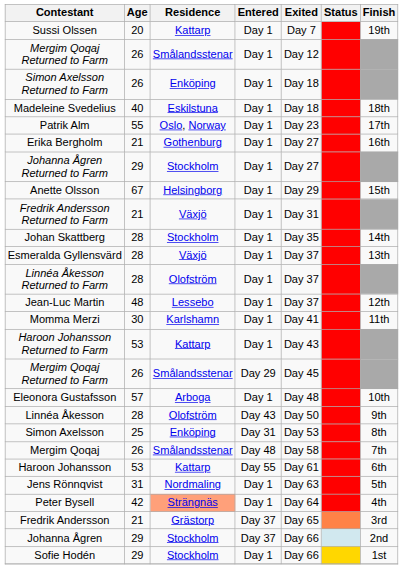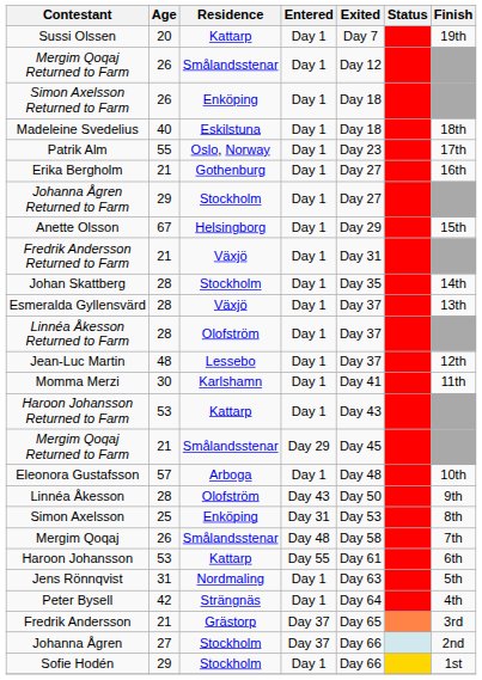 <table class="wikitable sortable" style="margin:auto; text-align:center">
 <tr>
 <th>Contestant</th>
 <th>Age</th>
 <th>Residence</th>
 <th>Entered</th>
 <th>Exited</th>
 <th>Status</th>
 <th>Finish</th>
 </tr>
 <tr>
 <td>Sussi Olssen</td>
 <td>20</td>
 <td><a href='#'>Kattarp</a></td>
 <td>Day 1</td>
 <td>Day 7</td>
 <td style="background:#ff0000;"></td>
 <td>19th</td>
 </tr>
 <tr>
 <td><em>Mergim Qoqaj<br>Returned to Farm</em></td>
 <td>26</td>
 <td><a href='#'>Smålandsstenar</a></td>
 <td>Day 1</td>
 <td>Day 12</td>
 <td style="background:#ff0000;"></td>
 <td bgcolor="darkgrey"></td>
 </tr>
 <tr>
 <td><em>Simon Axelsson<br>Returned to Farm</em></td>
 <td>26</td>
 <td><a href='#'>Enköping</a></td>
 <td>Day 1</td>
 <td>Day 18</td>
 <td style="background:#ff0000;"></td>
 <td bgcolor="darkgrey"></td>
 </tr>
 <tr>
 <td>Madeleine Svedelius</td>
 <td>40</td>
 <td><a href='#'>Eskilstuna</a></td>
 <td>Day 1</td>
 <td>Day 18</td>
 <td style="background:#ff0000;"></td>
 <td>18th</td>
 </tr>
 <tr>
 <td>Patrik Alm</td>
 <td>55</td>
 <td><a href='#'>Oslo</a>, <a href='#'>Norway</a></td>
 <td>Day 1</td>
 <td>Day 23</td>
 <td style="background:#ff0000;"></td>
 <td>17th</td>
 </tr>
 <tr>
 <td>Erika Bergholm</td>
 <td>21</td>
 <td><a href='#'>Gothenburg</a></td>
 <td>Day 1</td>
 <td>Day 27</td>
 <td style="background:#ff0000;"></td>
 <td>16th</td>
 </tr>
 <tr>
 <td><em>Johanna Ågren<br>Returned to Farm</em></td>
 <td>29</td>
 <td><a href='#'>Stockholm</a></td>
 <td>Day 1</td>
 <td>Day 27</td>
 <td style="background:#ff0000;"></td>
 <td bgcolor="darkgrey"></td>
 </tr>
 <tr>
 <td>Anette Olsson</td>
 <td>67</td>
 <td><a href='#'>Helsingborg</a></td>
 <td>Day 1</td>
 <td>Day 29</td>
 <td style="background:#ff0000;"></td>
 <td>15th</td>
 </tr>
 <tr>
 <td><em>Fredrik Andersson<br>Returned to Farm</em></td>
 <td>21</td>
 <td><a href='#'>Växjö</a></td>
 <td>Day 1</td>
 <td>Day 31</td>
 <td style="background:#ff0000;"></td>
 <td bgcolor="darkgrey"></td>
 </tr>
 <tr>
 <td>Johan Skattberg</td>
 <td>28</td>
 <td><a href='#'>Stockholm</a></td>
 <td>Day 1</td>
 <td>Day 35</td>
 <td style="background:#ff0000;"></td>
 <td>14th</td>
 </tr>
 <tr>
 <td>Esmeralda Gyllensvärd</td>
 <td>28</td>
 <td><a href='#'>Växjö</a></td>
 <td>Day 1</td>
 <td>Day 37</td>
 <td style="background:#ff0000;"></td>
 <td>13th</td>
 </tr>
 <tr>
 <td><em>Linnéa Åkesson<br>Returned to Farm</em></td>
 <td>28</td>
 <td><a href='#'>Olofström</a></td>
 <td>Day 1</td>
 <td>Day 37</td>
 <td style="background:#ff0000;"></td>
 <td bgcolor="darkgrey"></td>
 </tr>
 <tr>
 <td>Jean-Luc Martin</td>
 <td>48</td>
 <td><a href='#'>Lessebo</a></td>
 <td>Day 1</td>
 <td>Day 37</td>
 <td style="background:#ff0000;"></td>
 <td>12th</td>
 </tr>
 <tr>
 <td>Momma Merzi</td>
 <td>30</td>
 <td><a href='#'>Karlshamn</a></td>
 <td>Day 1</td>
 <td>Day 41</td>
 <td style="background:#ff0000;"></td>
 <td>11th</td>
 </tr>
 <tr>
 <td><em>Haroon Johansson<br>Returned to Farm</em></td>
 <td>53</td>
 <td><a href='#'>Kattarp</a></td>
 <td>Day 1</td>
 <td>Day 43</td>
 <td style="background:#ff0000;"></td>
 <td bgcolor="darkgrey"></td>
 </tr>
 <tr>
 <td><em>Mergim Qoqaj<br>Returned to Farm</em></td>
-<td>26</td>
+<td>21</td>
 <td><a href='#'>Smålandsstenar</a></td>
 <td>Day 29</td>
 <td>Day 45</td>
 <td style="background:#ff0000;"></td>
 <td bgcolor="darkgrey"></td>
 </tr>
 <tr>
 <td>Eleonora Gustafsson</td>
 <td>57</td>
 <td><a href='#'>Arboga</a></td>
 <td>Day 1</td>
 <td>Day 48</td>
 <td style="background:#ff0000;"></td>
 <td>10th</td>
 </tr>
 <tr>
 <td>Linnéa Åkesson</td>
 <td>28</td>
 <td><a href='#'>Olofström</a></td>
 <td>Day 43</td>
 <td>Day 50</td>
 <td style="background:#ff0000;"></td>
 <td>9th</td>
 </tr>
 <tr>
 <td>Simon Axelsson</td>
 <td>25</td>
 <td><a href='#'>Enköping</a></td>
 <td>Day 31</td>
 <td>Day 53</td>
 <td style="background:#ff0000;"></td>
 <td>8th</td>
 </tr>
 <tr>
 <td>Mergim Qoqaj</td>
 <td>26</td>
 <td><a href='#'>Smålandsstenar</a></td>
 <td>Day 48</td>
 <td>Day 58</td>
 <td style="background:#ff0000;"></td>
 <td>7th</td>
 </tr>
 <tr>
 <td>Haroon Johansson</td>
 <td>53</td>
 <td><a href='#'>Kattarp</a></td>
 <td>Day 55</td>
 <td>Day 61</td>
 <td style="background:#ff0000;"></td>
 <td>6th</td>
 </tr>
 <tr>
 <td>Jens Rönnqvist</td>
 <td>31</td>
 <td><a href='#'>Nordmaling</a></td>
 <td>Day 1</td>
 <td>Day 63</td>
 <td style="background:#ff0000;"></td>
 <td>5th</td>
 </tr>
 <tr>
 <td>Peter Bysell</td>
 <td>42</td>
-<td style="background: lightsalmon;"><a href='#'>Strängnäs</a></td>
+<td><a href='#'>Strängnäs</a></td>
 <td>Day 1</td>
 <td>Day 64</td>
 <td style="background:#ff0000;"></td>
 <td>4th</td>
 </tr>
 <tr>
 <td>Fredrik Andersson</td>
 <td>21</td>
 <td><a href='#'>Grästorp</a></td>
 <td>Day 37</td>
 <td>Day 65</td>
 <td style="background:#FF8247;"></td>
 <td>3rd</td>
 </tr>
 <tr>
 <td>Johanna Ågren</td>
-<td>29</td>
+<td>27</td>
 <td><a href='#'>Stockholm</a></td>
 <td>Day 37</td>
 <td>Day 66</td>
 <td style="background:#D1E8EF;"></td>
 <td>2nd</td>
 </tr>
 <tr>
 <td>Sofie Hodén</td>
 <td>29</td>
 <td><a href='#'>Stockholm</a></td>
 <td>Day 1</td>
 <td>Day 66</td>
 <td style="background:gold;"></td>
 <td>1st</td>
 </tr>
 <tr>
 </tr>
 </table>
